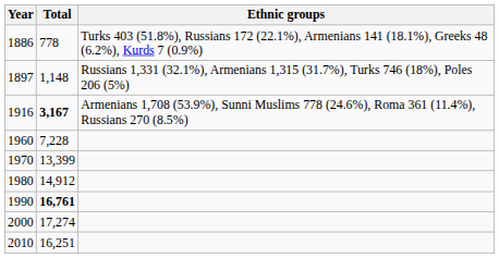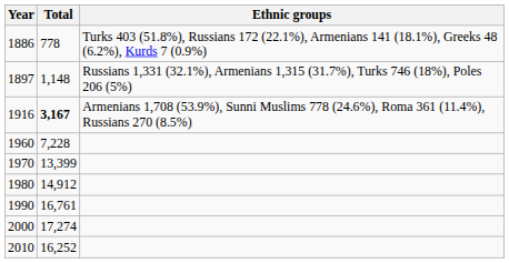 <table class="wikitable">
 <tr>
 <th>Year</th>
 <th>Total</th>
 <th>Ethnic groups</th>
 </tr>
 <tr>
 <td>1886</td>
 <td>778</td>
 <td>Turks 403 (51.8%), Russians 172 (22.1%), Armenians 141 (18.1%), Greeks 48 (6.2%), <a href='#'>Kurds</a> 7 (0.9%)</td>
 </tr>
 <tr>
 <td>1897</td>
 <td>1,148</td>
 <td>Russians 1,331 (32.1%), Armenians 1,315 (31.7%), Turks 746 (18%), Poles 206 (5%)</td>
 </tr>
 <tr>
 <td>1916</td>
 <td><strong>3,167</strong></td>
 <td>Armenians 1,708 (53.9%), Sunni Muslims 778 (24.6%), Roma 361 (11.4%), Russians 270 (8.5%)</td>
 </tr>
 <tr>
 <td>1960</td>
 <td>7,228</td>
 <td></td>
 </tr>
 <tr>
 <td>1970</td>
 <td>13,399</td>
 <td></td>
 </tr>
 <tr>
 <td>1980</td>
 <td>14,912</td>
 <td></td>
 </tr>
 <tr>
 <td>1990</td>
-<td><strong>16,761</strong></td>
+<td>16,761</td>
 <td></td>
 </tr>
 <tr>
 <td>2000</td>
 <td>17,274</td>
 <td></td>
 </tr>
 <tr>
 <td>2010</td>
-<td>16,251</td>
+<td>16,252</td>
 <td></td>
 </tr>
 </table>
